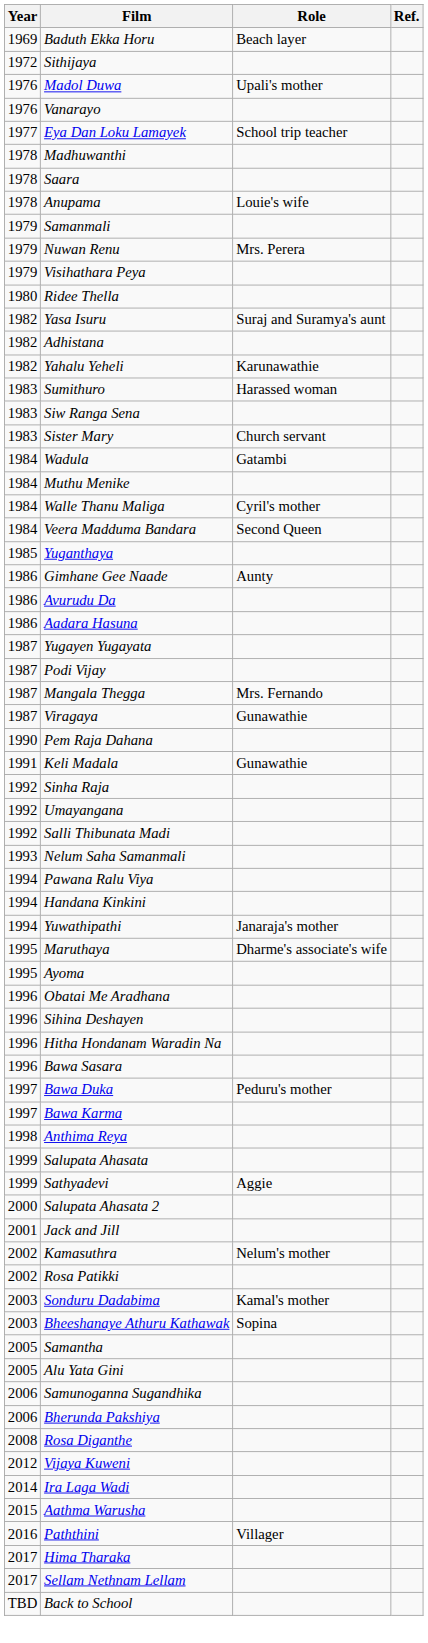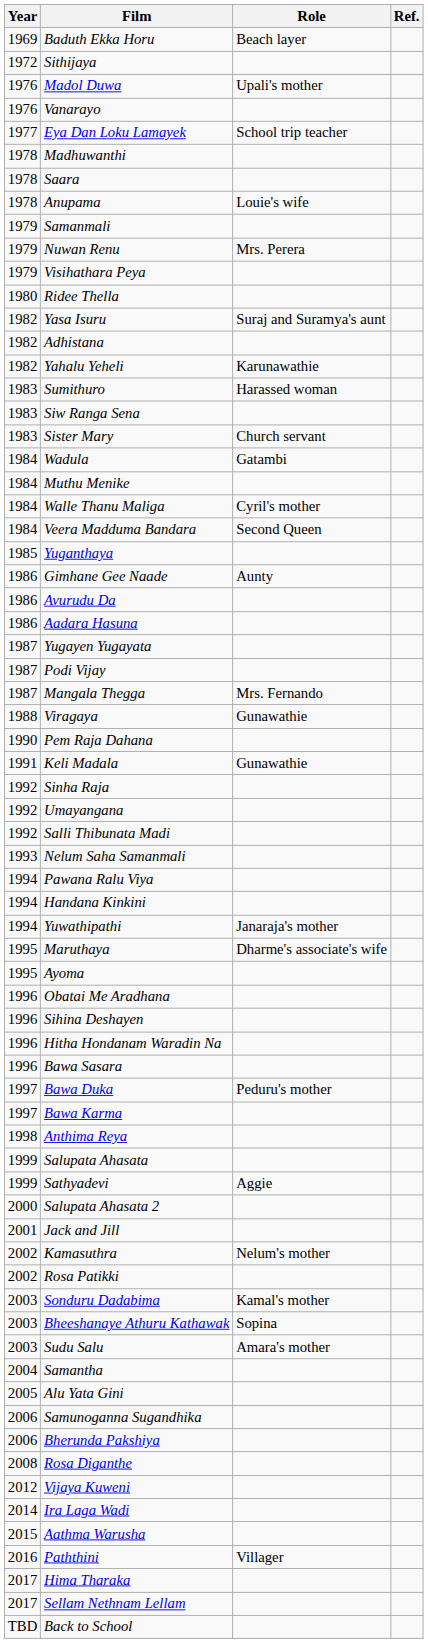 <table class="wikitable">
 <tr>
 <th>Year</th>
 <th>Film</th>
 <th>Role</th>
 <th>Ref.</th>
 </tr>
 <tr>
 <td>1969</td>
 <td><em>Baduth Ekka Horu</em></td>
 <td>Beach layer</td>
 <td></td>
 </tr>
 <tr>
 <td>1972</td>
 <td><em>Sithijaya</em></td>
 <td></td>
 <td></td>
 </tr>
 <tr>
 <td>1976</td>
 <td><em><a href='#'>Madol Duwa</a></em></td>
 <td>Upali's mother</td>
 <td></td>
 </tr>
 <tr>
 <td>1976</td>
 <td><em>Vanarayo</em></td>
 <td></td>
 <td></td>
 </tr>
 <tr>
 <td>1977</td>
 <td><em><a href='#'>Eya Dan Loku Lamayek</a></em></td>
 <td>School trip teacher</td>
 <td></td>
 </tr>
 <tr>
 <td>1978</td>
 <td><em>Madhuwanthi</em></td>
 <td></td>
 <td></td>
 </tr>
 <tr>
 <td>1978</td>
 <td><em>Saara</em></td>
 <td></td>
 <td></td>
 </tr>
 <tr>
 <td>1978</td>
 <td><em>Anupama</em></td>
 <td>Louie's wife</td>
 <td></td>
 </tr>
 <tr>
 <td>1979</td>
 <td><em>Samanmali</em></td>
 <td></td>
 <td></td>
 </tr>
 <tr>
 <td>1979</td>
 <td><em>Nuwan Renu</em></td>
 <td>Mrs. Perera</td>
 <td></td>
 </tr>
 <tr>
 <td>1979</td>
 <td><em>Visihathara Peya</em></td>
 <td></td>
 <td></td>
 </tr>
 <tr>
 <td>1980</td>
 <td><em>Ridee Thella</em></td>
 <td></td>
 <td></td>
 </tr>
 <tr>
 <td>1982</td>
 <td><em>Yasa Isuru</em></td>
 <td>Suraj and Suramya's aunt</td>
 <td></td>
 </tr>
 <tr>
 <td>1982</td>
 <td><em>Adhistana</em></td>
 <td></td>
 <td></td>
 </tr>
 <tr>
 <td>1982</td>
 <td><em>Yahalu Yeheli</em></td>
 <td>Karunawathie</td>
 <td></td>
 </tr>
 <tr>
 <td>1983</td>
 <td><em>Sumithuro</em></td>
 <td>Harassed woman</td>
 <td></td>
 </tr>
 <tr>
 <td>1983</td>
 <td><em>Siw Ranga Sena</em></td>
 <td></td>
 <td></td>
 </tr>
 <tr>
 <td>1983</td>
 <td><em>Sister Mary</em></td>
 <td>Church servant</td>
 <td></td>
 </tr>
 <tr>
 <td>1984</td>
 <td><em>Wadula</em></td>
 <td>Gatambi</td>
 <td></td>
 </tr>
 <tr>
 <td>1984</td>
 <td><em>Muthu Menike</em></td>
 <td></td>
 <td></td>
 </tr>
 <tr>
 <td>1984</td>
 <td><em>Walle Thanu Maliga</em></td>
 <td>Cyril's mother</td>
 <td></td>
 </tr>
 <tr>
 <td>1984</td>
 <td><em>Veera Madduma Bandara</em></td>
 <td>Second Queen</td>
 <td></td>
 </tr>
 <tr>
 <td>1985</td>
 <td><em><a href='#'>Yuganthaya</a></em></td>
 <td></td>
 <td></td>
 </tr>
 <tr>
 <td>1986</td>
 <td><em>Gimhane Gee Naade</em></td>
 <td>Aunty</td>
 <td></td>
 </tr>
 <tr>
 <td>1986</td>
 <td><em><a href='#'>Avurudu Da</a></em></td>
 <td></td>
 <td></td>
 </tr>
 <tr>
 <td>1986</td>
 <td><em><a href='#'>Aadara Hasuna</a></em></td>
 <td></td>
 <td></td>
 </tr>
 <tr>
 <td>1987</td>
 <td><em>Yugayen Yugayata</em></td>
 <td></td>
 <td></td>
 </tr>
 <tr>
 <td>1987</td>
 <td><em>Podi Vijay</em></td>
 <td></td>
 <td></td>
 </tr>
 <tr>
 <td>1987</td>
 <td><em>Mangala Thegga</em></td>
 <td>Mrs. Fernando</td>
 <td></td>
 </tr>
 <tr>
-<td>1987</td>
+<td>1988</td>
 <td><em>Viragaya</em></td>
 <td>Gunawathie</td>
 <td></td>
 </tr>
 <tr>
 <td>1990</td>
 <td><em>Pem Raja Dahana</em></td>
 <td></td>
 <td></td>
 </tr>
 <tr>
 <td>1991</td>
 <td><em>Keli Madala</em></td>
 <td>Gunawathie</td>
 <td></td>
 </tr>
 <tr>
 <td>1992</td>
 <td><em>Sinha Raja</em></td>
 <td></td>
 <td></td>
 </tr>
 <tr>
 <td>1992</td>
 <td><em>Umayangana</em></td>
 <td></td>
 <td></td>
 </tr>
 <tr>
 <td>1992</td>
 <td><em>Salli Thibunata Madi</em></td>
 <td></td>
 <td></td>
 </tr>
 <tr>
 <td>1993</td>
 <td><em>Nelum Saha Samanmali</em></td>
 <td></td>
 <td></td>
 </tr>
 <tr>
 <td>1994</td>
 <td><em>Pawana Ralu Viya</em></td>
 <td></td>
 <td></td>
 </tr>
 <tr>
 <td>1994</td>
 <td><em>Handana Kinkini</em></td>
 <td></td>
 <td></td>
 </tr>
 <tr>
 <td>1994</td>
 <td><em>Yuwathipathi</em></td>
 <td>Janaraja's mother</td>
 <td></td>
 </tr>
 <tr>
 <td>1995</td>
 <td><em>Maruthaya</em></td>
 <td>Dharme's associate's wife</td>
 <td></td>
 </tr>
 <tr>
 <td>1995</td>
 <td><em>Ayoma</em></td>
 <td></td>
 <td></td>
 </tr>
 <tr>
 <td>1996</td>
 <td><em>Obatai Me Aradhana</em></td>
 <td></td>
 <td></td>
 </tr>
 <tr>
 <td>1996</td>
 <td><em>Sihina Deshayen</em></td>
 <td></td>
 <td></td>
 </tr>
 <tr>
 <td>1996</td>
 <td><em>Hitha Hondanam Waradin Na</em></td>
 <td></td>
 <td></td>
 </tr>
 <tr>
 <td>1996</td>
 <td><em>Bawa Sasara</em></td>
 <td></td>
 <td></td>
 </tr>
 <tr>
 <td>1997</td>
 <td><em><a href='#'>Bawa Duka</a></em></td>
 <td>Peduru's mother</td>
 <td></td>
 </tr>
 <tr>
 <td>1997</td>
 <td><em><a href='#'>Bawa Karma</a></em></td>
 <td></td>
 <td></td>
 </tr>
 <tr>
 <td>1998</td>
 <td><em><a href='#'>Anthima Reya</a></em></td>
 <td></td>
 <td></td>
 </tr>
 <tr>
 <td>1999</td>
 <td><em>Salupata Ahasata</em></td>
 <td></td>
 <td></td>
 </tr>
 <tr>
 <td>1999</td>
 <td><em>Sathyadevi</em></td>
 <td>Aggie</td>
 <td></td>
 </tr>
 <tr>
 <td>2000</td>
 <td><em>Salupata Ahasata 2</em></td>
 <td></td>
 <td></td>
 </tr>
 <tr>
 <td>2001</td>
 <td><em>Jack and Jill</em></td>
 <td></td>
 <td></td>
 </tr>
 <tr>
 <td>2002</td>
 <td><em>Kamasuthra</em></td>
 <td>Nelum's mother</td>
 <td></td>
 </tr>
 <tr>
 <td>2002</td>
 <td><em>Rosa Patikki</em></td>
 <td></td>
 <td></td>
 </tr>
 <tr>
 <td>2003</td>
 <td><em><a href='#'>Sonduru Dadabima</a></em></td>
 <td>Kamal's mother</td>
 <td></td>
 </tr>
 <tr>
 <td>2003</td>
 <td><em><a href='#'>Bheeshanaye Athuru Kathawak</a></em></td>
 <td>Sopina</td>
 <td></td>
 </tr>
 <tr>
-<td>2005</td>
+<td>2003</td>
+<td><em>Sudu Salu</em></td>
+<td>Amara's mother</td>
+<td></td>
+</tr>
+<tr>
+<td>2004</td>
 <td><em>Samantha</em></td>
 <td></td>
 <td></td>
 </tr>
 <tr>
 <td>2005</td>
 <td><em>Alu Yata Gini</em></td>
 <td></td>
 <td></td>
 </tr>
 <tr>
 <td>2006</td>
 <td><em>Samunoganna Sugandhika</em></td>
 <td></td>
 <td></td>
 </tr>
 <tr>
 <td>2006</td>
 <td><em><a href='#'>Bherunda Pakshiya</a></em></td>
 <td></td>
 <td></td>
 </tr>
 <tr>
 <td>2008</td>
 <td><em><a href='#'>Rosa Diganthe</a></em></td>
 <td></td>
 <td></td>
 </tr>
 <tr>
 <td>2012</td>
 <td><em><a href='#'>Vijaya Kuweni</a></em></td>
 <td></td>
 <td></td>
 </tr>
 <tr>
 <td>2014</td>
 <td><em><a href='#'>Ira Laga Wadi</a></em></td>
 <td></td>
 <td></td>
 </tr>
 <tr>
 <td>2015</td>
 <td><em><a href='#'>Aathma Warusha</a></em></td>
 <td></td>
 <td></td>
 </tr>
 <tr>
 <td>2016</td>
 <td><em><a href='#'>Paththini</a></em></td>
 <td>Villager</td>
 <td></td>
 </tr>
 <tr>
 <td>2017</td>
 <td><em><a href='#'>Hima Tharaka</a></em></td>
 <td></td>
 <td></td>
 </tr>
 <tr>
 <td>2017</td>
 <td><em><a href='#'>Sellam Nethnam Lellam</a></em></td>
 <td></td>
 <td></td>
 </tr>
 <tr>
 <td>TBD</td>
 <td><em>Back to School</em></td>
 <td></td>
 <td></td>
 </tr>
 </table>
